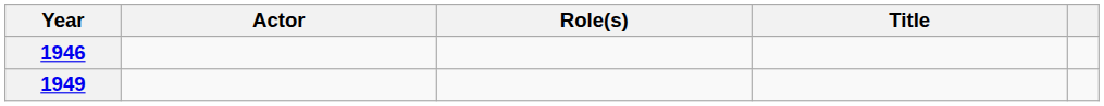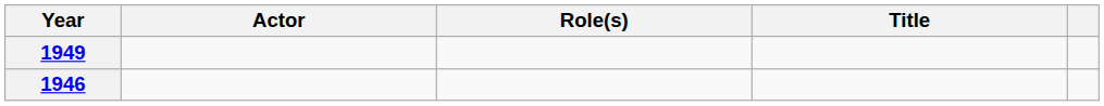 <table class="wikitable unsortable">
 <tr>
 <th scope="col" style="width:3%;">Year</th>
 <th scope="col" style="width:10%;">Actor</th>
 <th scope="col" style="width:10%;">Role(s)</th>
 <th scope="col" style="width:10%;">Title</th>
 <th scope="col" style="width:1%;" class="unsortable"></th>
 </tr>
 <tr>
+<th style="text-align:center;"><a href='#'>1949</a></th>
+<td></td>
+<td></td>
+<td></td>
+<td style="text-align:center;"></td>
+</tr>
+<tr>
 <th style="text-align:center;"><a href='#'>1946</a></th>
 <td></td>
 <td></td>
 <td></td>
 <td style="text-align:center;"></td>
 </tr>
-<tr>
-<th style="text-align:center;"><a href='#'>1949</a></th>
-<td></td>
-<td></td>
-<td></td>
-<td style="text-align:center;"></td>
-</tr>
 </table>
